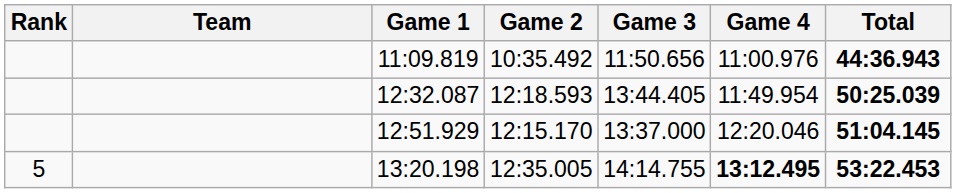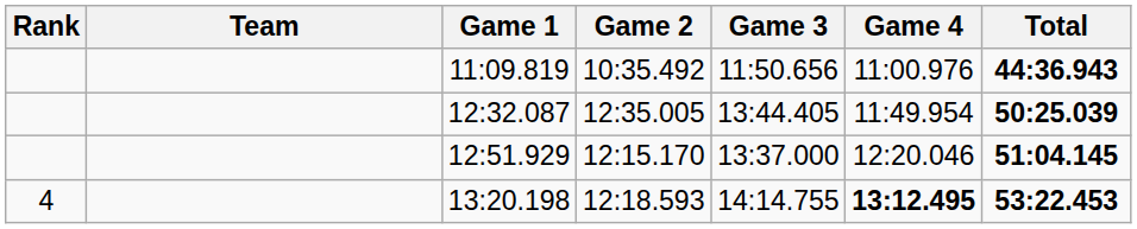 <table class=wikitable style="text-align:center">
 <tr>
 <th width=40>Rank</th>
 <th width=200>Team</th>
 <th width=70>Game 1</th>
 <th width=70>Game 2</th>
 <th width=70>Game 3</th>
 <th width=70>Game 4</th>
 <th width=80>Total</th>
 </tr>
 <tr>
 <td></td>
 <td align=left></td>
 <td>11:09.819</td>
 <td>10:35.492</td>
 <td>11:50.656</td>
 <td>11:00.976</td>
 <td><strong>44:36.943</strong></td>
 </tr>
 <tr>
 <td></td>
 <td align=left></td>
 <td>12:32.087</td>
-<td>12:18.593</td>
+<td>12:35.005</td>
 <td>13:44.405</td>
 <td>11:49.954</td>
 <td><strong>50:25.039</strong></td>
 </tr>
 <tr>
 <td></td>
 <td align=left></td>
 <td>12:51.929</td>
 <td>12:15.170</td>
 <td>13:37.000</td>
 <td>12:20.046</td>
 <td><strong>51:04.145</strong></td>
 </tr>
 <tr>
-<td>5</td>
+<td>4</td>
 <td align=left></td>
 <td>13:20.198</td>
-<td>12:35.005</td>
+<td>12:18.593</td>
 <td>14:14.755</td>
 <td><strong>13:12.495</strong></td>
 <td><strong>53:22.453</strong></td>
 </tr>
 </table>
